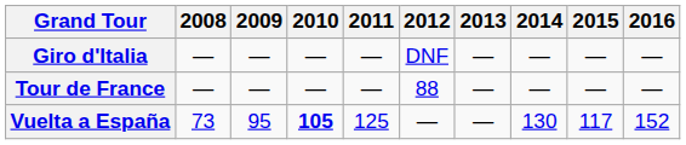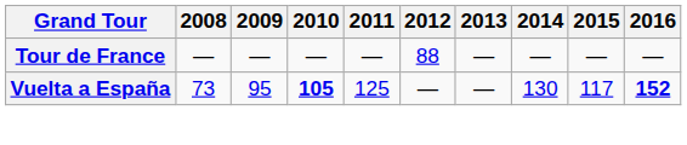 <table class="wikitable plainrowheaders">
 <tr>
 <th scope="col"><a href='#'>Grand Tour</a></th>
 <th scope="col">2008</th>
 <th scope="col">2009</th>
 <th scope="col">2010</th>
 <th scope="col">2011</th>
 <th scope="col">2012</th>
 <th scope="col">2013</th>
 <th scope="col">2014</th>
 <th scope="col">2015</th>
 <th scope="col">2016</th>
-</tr>
-<tr style="text-align:center;">
-<th scope="row"> <a href='#'>Giro d'Italia</a></th>
-<td>—</td>
-<td>—</td>
-<td>—</td>
-<td>—</td>
-<td><a href='#'>DNF</a></td>
-<td>—</td>
-<td>—</td>
-<td>—</td>
-<td>—</td>
 </tr>
 <tr style="text-align:center;">
 <th scope="row"> <a href='#'>Tour de France</a></th>
 <td>—</td>
 <td>—</td>
 <td>—</td>
 <td>—</td>
 <td><a href='#'>88</a></td>
 <td>—</td>
 <td>—</td>
 <td>—</td>
 <td>—</td>
 </tr>
 <tr style="text-align:center;">
 <th scope="row"> <a href='#'>Vuelta a España</a></th>
 <td><a href='#'>73</a></td>
 <td><a href='#'>95</a></td>
 <td><strong><a href='#'>105</a></strong></td>
 <td><a href='#'>125</a></td>
 <td>—</td>
 <td>—</td>
 <td><a href='#'>130</a></td>
 <td><a href='#'>117</a></td>
-<td><a href='#'>152</a></td>
+<td><strong><a href='#'>152</a></strong></td>
 </tr>
 </table>
